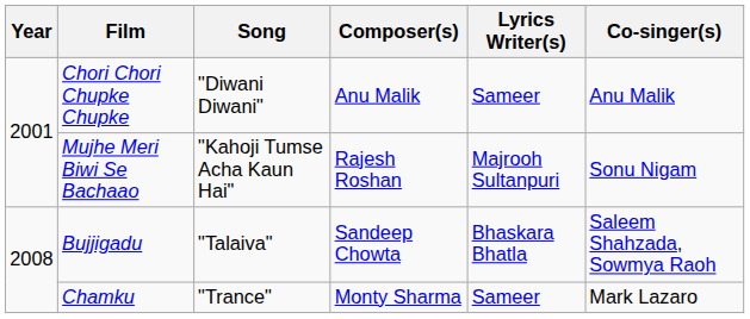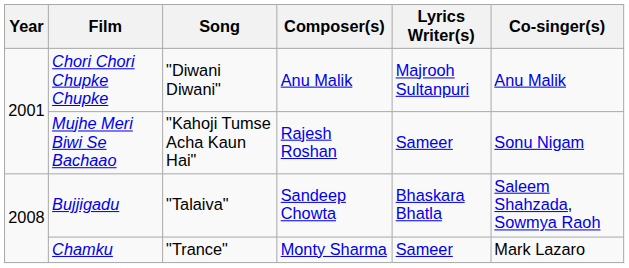 <table class="wikitable">
 <tr>
 <th>Year</th>
 <th><strong>Film</strong></th>
 <th><strong>Song</strong></th>
 <th><strong>Composer(s)</strong></th>
 <th><strong>Lyrics Writer(s)</strong></th>
 <th><strong>Co-singer(s)</strong></th>
 </tr>
 <tr>
 <td rowspan="2">2001</td>
 <td><em><a href='#'>Chori Chori Chupke Chupke</a></em></td>
 <td>"Diwani Diwani"</td>
 <td><a href='#'>Anu Malik</a></td>
-<td><a href='#'>Sameer</a></td>
+<td><a href='#'>Majrooh Sultanpuri</a></td>
 <td><a href='#'>Anu Malik</a></td>
 </tr>
 <tr>
 <td><em><a href='#'>Mujhe Meri Biwi Se Bachaao</a></em></td>
 <td>"Kahoji Tumse Acha Kaun Hai"</td>
 <td><a href='#'>Rajesh Roshan</a></td>
-<td><a href='#'>Majrooh Sultanpuri</a></td>
+<td><a href='#'>Sameer</a></td>
 <td><a href='#'>Sonu Nigam</a></td>
 </tr>
 <tr>
 <td rowspan="2">2008</td>
 <td><em><a href='#'>Bujjigadu</a></em></td>
 <td>"Talaiva"</td>
 <td><a href='#'>Sandeep Chowta</a></td>
 <td><a href='#'>Bhaskara Bhatla</a></td>
 <td><a href='#'>Saleem Shahzada</a>, <a href='#'>Sowmya Raoh</a></td>
 </tr>
 <tr>
 <td><em><a href='#'>Chamku</a></em></td>
 <td>"Trance"</td>
 <td><a href='#'>Monty Sharma</a></td>
 <td><a href='#'>Sameer</a></td>
 <td>Mark Lazaro</td>
 </tr>
 </table>
